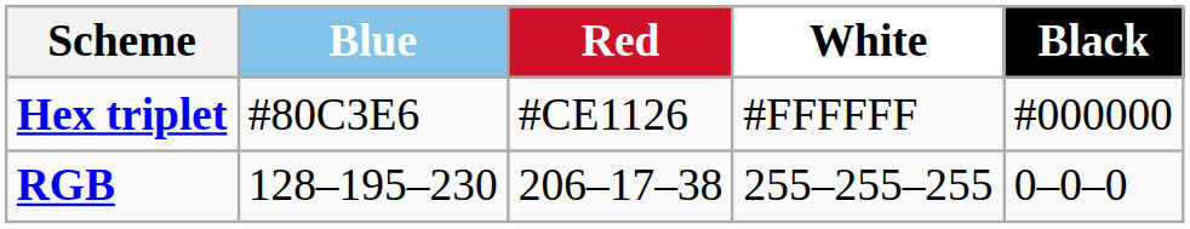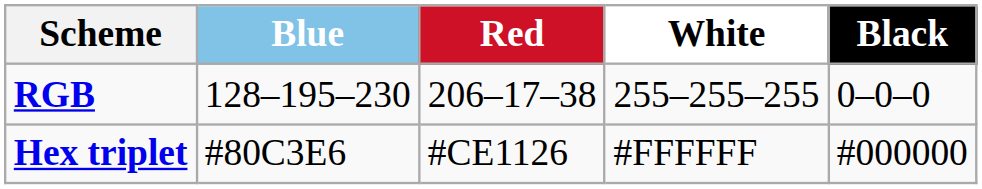 <table class="wikitable">
 <tr>
 <th>Scheme</th>
 <th style="background:#80C3E6;color:white">Blue</th>
 <th style="background:#CE1126;color:white">Red</th>
 <th style="background:#FFFFFF">White</th>
 <th style="background:#000000;color:white">Black</th>
 </tr>
 <tr>
+<td><strong><a href='#'>RGB</a></strong></td>
+<td>128–195–230</td>
+<td>206–17–38</td>
+<td>255–255–255</td>
+<td>0–0–0</td>
+</tr>
+<tr>
 <td><strong><a href='#'>Hex triplet</a></strong></td>
 <td>#80C3E6</td>
 <td>#CE1126</td>
 <td>#FFFFFF</td>
 <td>#000000</td>
 </tr>
-<tr>
-<td><strong><a href='#'>RGB</a></strong></td>
-<td>128–195–230</td>
-<td>206–17–38</td>
-<td>255–255–255</td>
-<td>0–0–0</td>
-</tr>
 </table>
